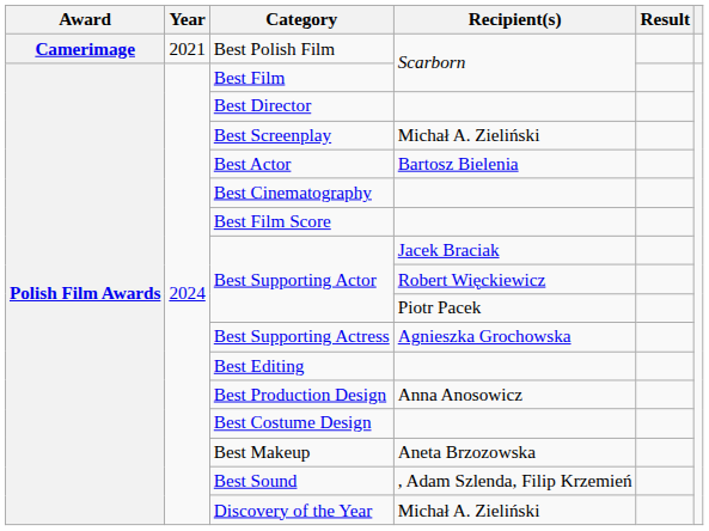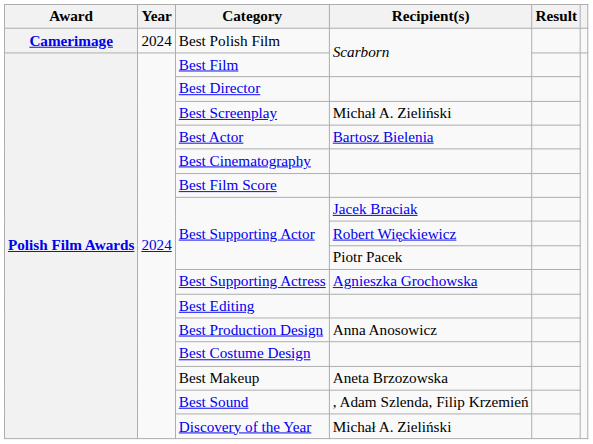 <table class="wikitable plainrowheaders sortable">
 <tr>
 <th>Award</th>
 <th>Year</th>
 <th>Category</th>
 <th>Recipient(s)</th>
 <th>Result</th>
 <th class="unsortable"></th>
 </tr>
 <tr>
 <th scope="row"><a href='#'>Camerimage</a></th>
-<td>2021</td>
+<td>2024</td>
 <td>Best Polish Film</td>
 <td rowspan="2"><em>Scarborn</em></td>
 <td></td>
 <td></td>
 </tr>
 <tr>
 <th rowspan="16" scope="row"><a href='#'>Polish Film Awards</a></th>
 <td rowspan="16"><a href='#'>2024</a></td>
 <td><a href='#'>Best Film</a></td>
 <td></td>
 <td rowspan="16"></td>
 </tr>
 <tr>
 <td><a href='#'>Best Director</a></td>
 <td></td>
 <td></td>
 </tr>
 <tr>
 <td><a href='#'>Best Screenplay</a></td>
 <td>Michał A. Zieliński</td>
 <td></td>
 </tr>
 <tr>
 <td><a href='#'>Best Actor</a></td>
 <td><a href='#'>Bartosz Bielenia</a></td>
 <td></td>
 </tr>
 <tr>
 <td><a href='#'>Best Cinematography</a></td>
 <td></td>
 <td></td>
 </tr>
 <tr>
 <td><a href='#'>Best Film Score</a></td>
 <td></td>
 <td></td>
 </tr>
 <tr>
 <td rowspan="3"><a href='#'>Best Supporting Actor</a></td>
 <td><a href='#'>Jacek Braciak</a></td>
 <td></td>
 </tr>
 <tr>
 <td><a href='#'>Robert Więckiewicz</a></td>
 <td></td>
 </tr>
 <tr>
 <td>Piotr Pacek</td>
 <td></td>
 </tr>
 <tr>
 <td><a href='#'>Best Supporting Actress</a></td>
 <td><a href='#'>Agnieszka Grochowska</a></td>
 <td></td>
 </tr>
 <tr>
 <td><a href='#'>Best Editing</a></td>
 <td></td>
 <td></td>
 </tr>
 <tr>
 <td><a href='#'>Best Production Design</a></td>
 <td>Anna Anosowicz</td>
 <td></td>
 </tr>
 <tr>
 <td><a href='#'>Best Costume Design</a></td>
 <td></td>
 <td></td>
 </tr>
 <tr>
 <td>Best Makeup</td>
 <td>Aneta Brzozowska</td>
 <td></td>
 </tr>
 <tr>
 <td><a href='#'>Best Sound</a></td>
 <td>, Adam Szlenda, Filip Krzemień</td>
 <td></td>
 </tr>
 <tr>
 <td><a href='#'>Discovery of the Year</a></td>
 <td>Michał A. Zieliński</td>
 <td></td>
 </tr>
 </table>
